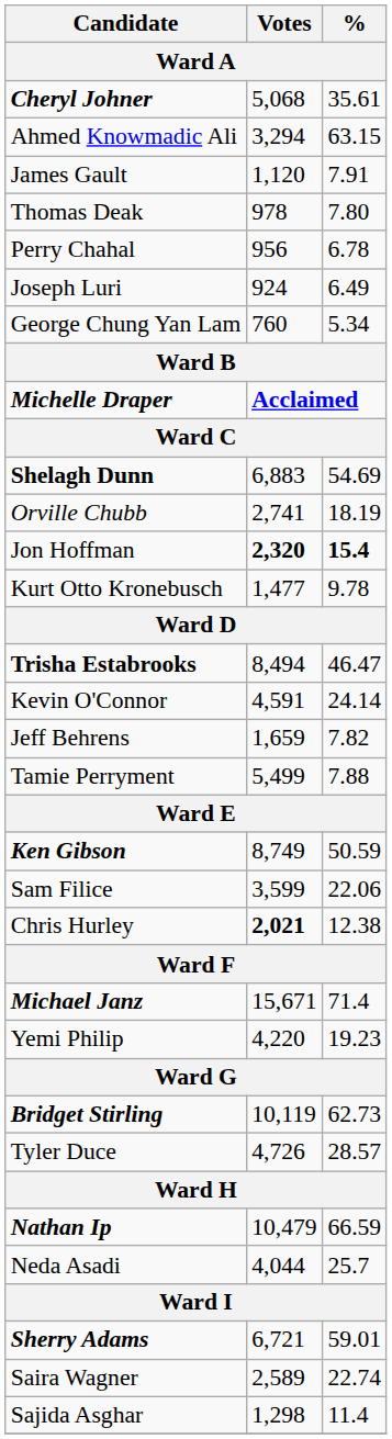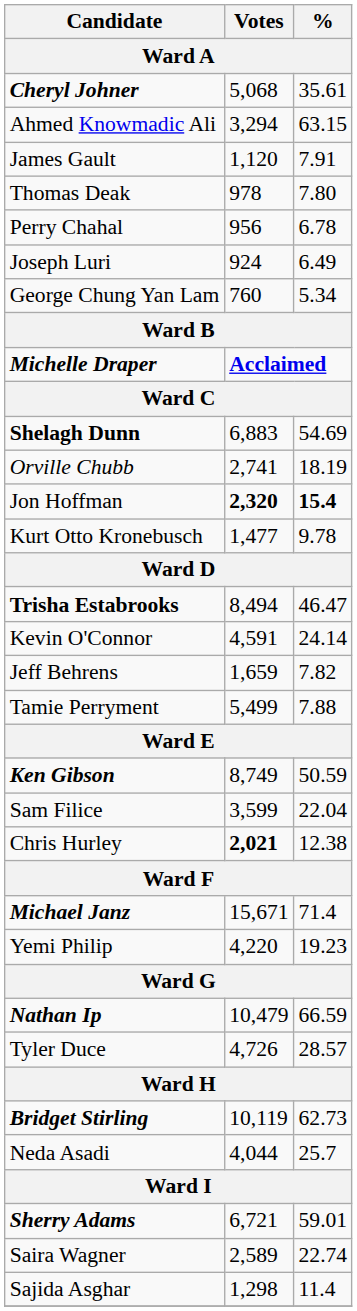 <table class="wikitable">
 <tr>
 <th>Candidate</th>
 <th>Votes</th>
 <th>%</th>
 </tr>
 <tr>
 <th colspan=3>Ward A</th>
 </tr>
 <tr>
 <td><strong><em>Cheryl Johner</em></strong></td>
 <td>5,068</td>
 <td>35.61</td>
 </tr>
 <tr>
 <td>Ahmed <a href='#'>Knowmadic</a> Ali</td>
 <td>3,294</td>
 <td>63.15</td>
 </tr>
 <tr>
 <td>James Gault</td>
 <td>1,120</td>
 <td>7.91</td>
 </tr>
 <tr>
 <td>Thomas Deak</td>
 <td>978</td>
 <td>7.80</td>
 </tr>
 <tr>
 <td>Perry Chahal</td>
 <td>956</td>
 <td>6.78</td>
 </tr>
 <tr>
 <td>Joseph Luri</td>
 <td>924</td>
 <td>6.49</td>
 </tr>
 <tr>
 <td>George Chung Yan Lam</td>
 <td>760</td>
 <td>5.34</td>
 </tr>
 <tr>
 <th colspan=3>Ward B</th>
 </tr>
 <tr>
 <td><strong><em>Michelle Draper</em></strong></td>
 <td colspan=2><strong><a href='#'>Acclaimed</a></strong></td>
 </tr>
 <tr>
 <th colspan=3>Ward C</th>
 </tr>
 <tr>
 <td><strong>Shelagh Dunn</strong></td>
 <td>6,883</td>
 <td>54.69</td>
 </tr>
 <tr>
 <td><em>Orville Chubb</em></td>
 <td>2,741</td>
 <td>18.19</td>
 </tr>
 <tr>
 <td>Jon Hoffman</td>
 <td><strong>2,320</strong></td>
 <td><strong>15.4</strong></td>
 </tr>
 <tr>
 <td>Kurt Otto Kronebusch</td>
 <td>1,477</td>
 <td>9.78</td>
 </tr>
 <tr>
 <th colspan=3>Ward D</th>
 </tr>
 <tr>
 <td><strong>Trisha Estabrooks</strong></td>
 <td>8,494</td>
 <td>46.47</td>
 </tr>
 <tr>
 <td>Kevin O'Connor</td>
 <td>4,591</td>
 <td>24.14</td>
 </tr>
 <tr>
 <td>Jeff Behrens</td>
 <td>1,659</td>
 <td>7.82</td>
 </tr>
 <tr>
 <td>Tamie Perryment</td>
 <td>5,499</td>
 <td>7.88</td>
 </tr>
 <tr>
 <th colspan=3>Ward E</th>
 </tr>
 <tr>
 <td><strong><em>Ken Gibson</em></strong></td>
 <td>8,749</td>
 <td>50.59</td>
 </tr>
 <tr>
 <td>Sam Filice</td>
 <td>3,599</td>
-<td>22.06</td>
+<td>22.04</td>
 </tr>
 <tr>
 <td>Chris Hurley</td>
 <td><strong>2,021</strong></td>
 <td>12.38</td>
 </tr>
 <tr>
 <th colspan=3>Ward F</th>
 </tr>
 <tr>
 <td><strong><em>Michael Janz</em></strong></td>
 <td>15,671</td>
 <td>71.4</td>
 </tr>
 <tr>
 <td>Yemi Philip</td>
 <td>4,220</td>
 <td>19.23</td>
 </tr>
 <tr>
 <th colspan=3>Ward G</th>
 </tr>
 <tr>
-<td><strong><em>Bridget Stirling</em></strong></td>
-<td>10,119</td>
-<td>62.73</td>
+<td><strong><em>Nathan Ip</em></strong></td>
+<td>10,479</td>
+<td>66.59</td>
 </tr>
 <tr>
 <td>Tyler Duce</td>
 <td>4,726</td>
 <td>28.57</td>
 </tr>
 <tr>
 <th colspan=3>Ward H</th>
 </tr>
 <tr>
-<td><strong><em>Nathan Ip</em></strong></td>
-<td>10,479</td>
-<td>66.59</td>
+<td><strong><em>Bridget Stirling</em></strong></td>
+<td>10,119</td>
+<td>62.73</td>
 </tr>
 <tr>
 <td>Neda Asadi</td>
 <td>4,044</td>
 <td>25.7</td>
 </tr>
 <tr>
 <th colspan=3>Ward I</th>
 </tr>
 <tr>
 <td><strong><em>Sherry Adams</em></strong></td>
 <td>6,721</td>
 <td>59.01</td>
 </tr>
 <tr>
 <td>Saira Wagner</td>
 <td>2,589</td>
 <td>22.74</td>
 </tr>
 <tr>
 <td>Sajida Asghar</td>
 <td>1,298</td>
 <td>11.4</td>
 </tr>
 <tr>
 </tr>
 </table>
